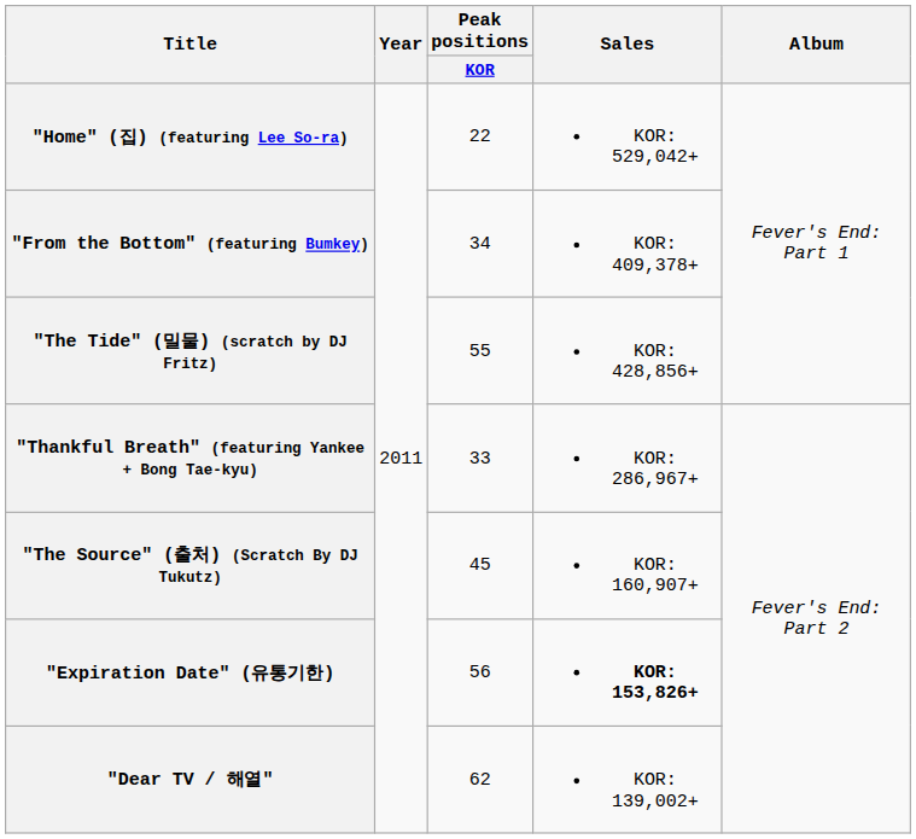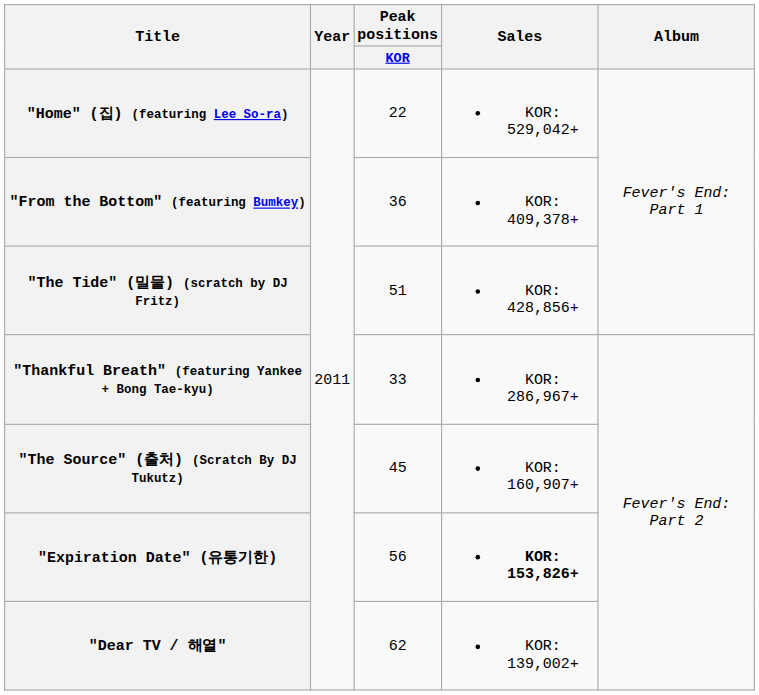 <table class="wikitable plainrowheaders" style="text-align:center;">
 <tr>
 <th rowspan=2 style="width:20em;">Title</th>
 <th rowspan=2 style="width:2em;">Year</th>
 <th scope="col" colspan="1">Peak positions</th>
 <th rowspan=2 style="width:10em;">Sales</th>
 <th rowspan=2 style="width:10em;">Album</th>
 </tr>
 <tr>
 <th style="width:3.5em;font-size:90%"><a href='#'>KOR</a><br></th>
 </tr>
 <tr>
 <th scope="row">"Home" (집) <small>(featuring <a href='#'>Lee So-ra</a>)</small></th>
 <td rowspan="7">2011</td>
 <td>22</td>
 <td><br><ul><li>KOR: 529,042+</li></ul></td>
 <td rowspan="3"><em>Fever's End: Part 1</em></td>
 </tr>
 <tr>
 <th scope="row">"From the Bottom" <small>(featuring <a href='#'>Bumkey</a>)</small></th>
-<td>34</td>
+<td>36</td>
 <td><br><ul><li>KOR: 409,378+</li></ul></td>
 </tr>
 <tr>
 <th scope="row">"The Tide" (밀물) <small>(scratch by DJ Fritz)</small></th>
-<td>55</td>
+<td>51</td>
 <td><br><ul><li>KOR: 428,856+</li></ul></td>
 </tr>
 <tr>
 <th scope="row">"Thankful Breath" <small>(featuring Yankee + Bong Tae-kyu)</small></th>
 <td>33</td>
 <td><br><ul><li>KOR: 286,967+</li></ul></td>
 <td rowspan="4"><em>Fever's End: Part 2</em></td>
 </tr>
 <tr>
 <th scope="row">"The Source" (출처) <small>(Scratch By DJ Tukutz)</small></th>
 <td>45</td>
 <td><br><ul><li>KOR: 160,907+</li></ul></td>
 </tr>
 <tr>
 <th scope="row">"Expiration Date" (유통기한)</th>
 <td>56</td>
 <td><strong><br><ul><li>KOR: 153,826+</li></ul></strong></td>
 </tr>
 <tr>
 <th scope="row">"Dear TV / 해열"</th>
 <td>62</td>
 <td><br><ul><li>KOR: 139,002+</li></ul></td>
 </tr>
 </table>
